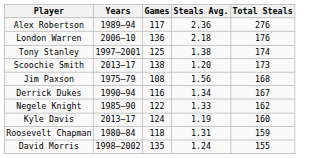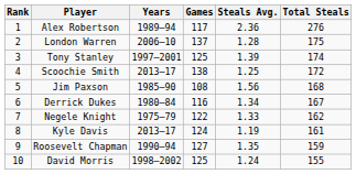 <table class= "wikitable" style="text-align:center">
 <tr>
+<th>Rank</th>
 <th>Player</th>
 <th>Years</th>
 <th>Games</th>
 <th>Steals Avg.</th>
 <th>Total Steals</th>
 </tr>
 <tr>
+<td>1</td>
 <td>Alex Robertson</td>
 <td>1989–94</td>
 <td>117</td>
 <td>2.36</td>
 <td>276</td>
 </tr>
 <tr>
+<td>2</td>
 <td>London Warren</td>
 <td>2006–10</td>
-<td>136</td>
-<td>2.18</td>
-<td>176</td>
+<td>137</td>
+<td>1.28</td>
+<td>175</td>
 </tr>
 <tr>
+<td>3</td>
 <td>Tony Stanley</td>
 <td>1997–2001</td>
 <td>125</td>
-<td>1.38</td>
+<td>1.39</td>
 <td>174</td>
 </tr>
 <tr>
+<td>4</td>
 <td>Scoochie Smith</td>
 <td>2013–17</td>
 <td>138</td>
-<td>1.20</td>
-<td>173</td>
+<td>1.25</td>
+<td>172</td>
 </tr>
 <tr>
+<td>5</td>
 <td>Jim Paxson</td>
-<td>1975–79</td>
+<td>1985–90</td>
 <td>108</td>
 <td>1.56</td>
 <td>168</td>
 </tr>
 <tr>
+<td>6</td>
 <td>Derrick Dukes</td>
-<td>1990–94</td>
+<td>1980–84</td>
 <td>116</td>
 <td>1.34</td>
 <td>167</td>
 </tr>
 <tr>
+<td>7</td>
 <td>Negele Knight</td>
-<td>1985–90</td>
+<td>1975–79</td>
 <td>122</td>
 <td>1.33</td>
 <td>162</td>
 </tr>
 <tr>
+<td>8</td>
 <td>Kyle Davis</td>
 <td>2013–17</td>
 <td>124</td>
 <td>1.19</td>
-<td>160</td>
+<td>161</td>
 </tr>
 <tr>
+<td>9</td>
 <td>Roosevelt Chapman</td>
-<td>1980–84</td>
-<td>118</td>
-<td>1.31</td>
+<td>1990–94</td>
+<td>127</td>
+<td>1.35</td>
 <td>159</td>
 </tr>
 <tr>
+<td>10</td>
 <td>David Morris</td>
 <td>1998–2002</td>
-<td>135</td>
+<td>125</td>
 <td>1.24</td>
 <td>155</td>
 </tr>
 </table>
